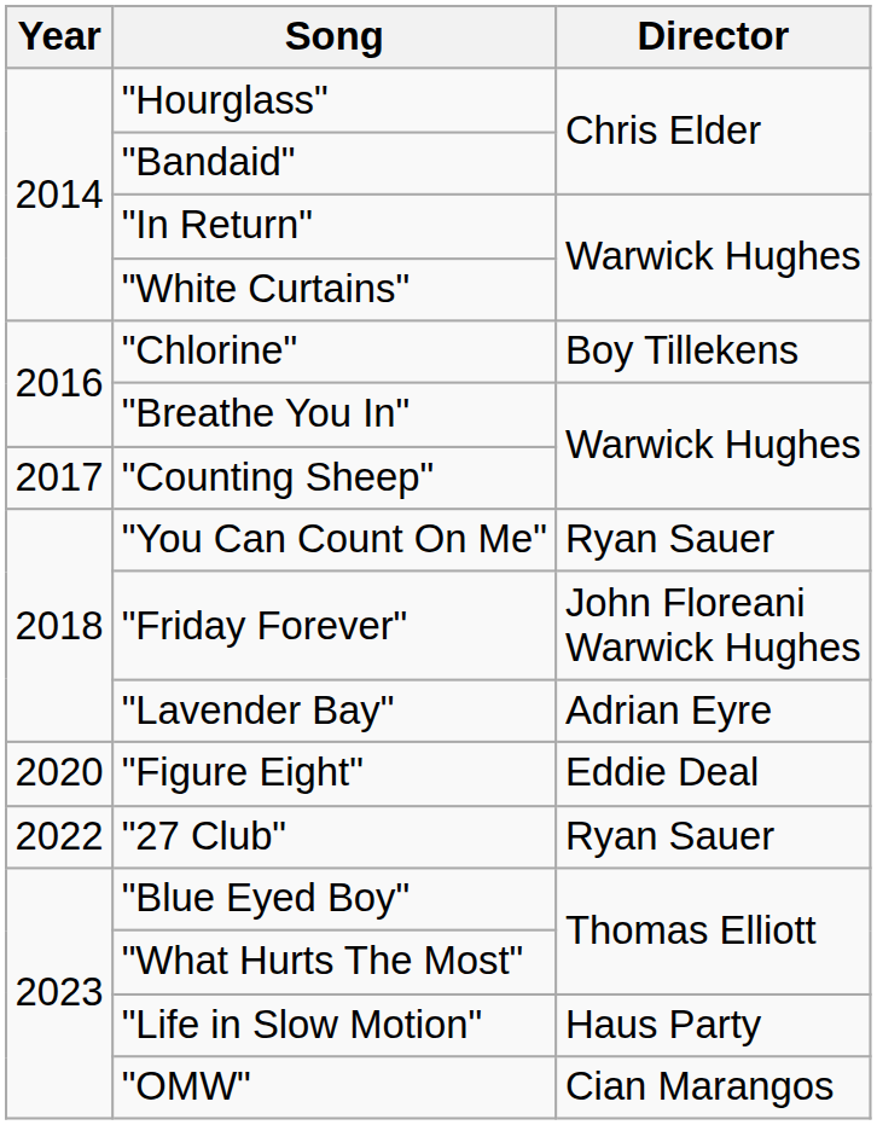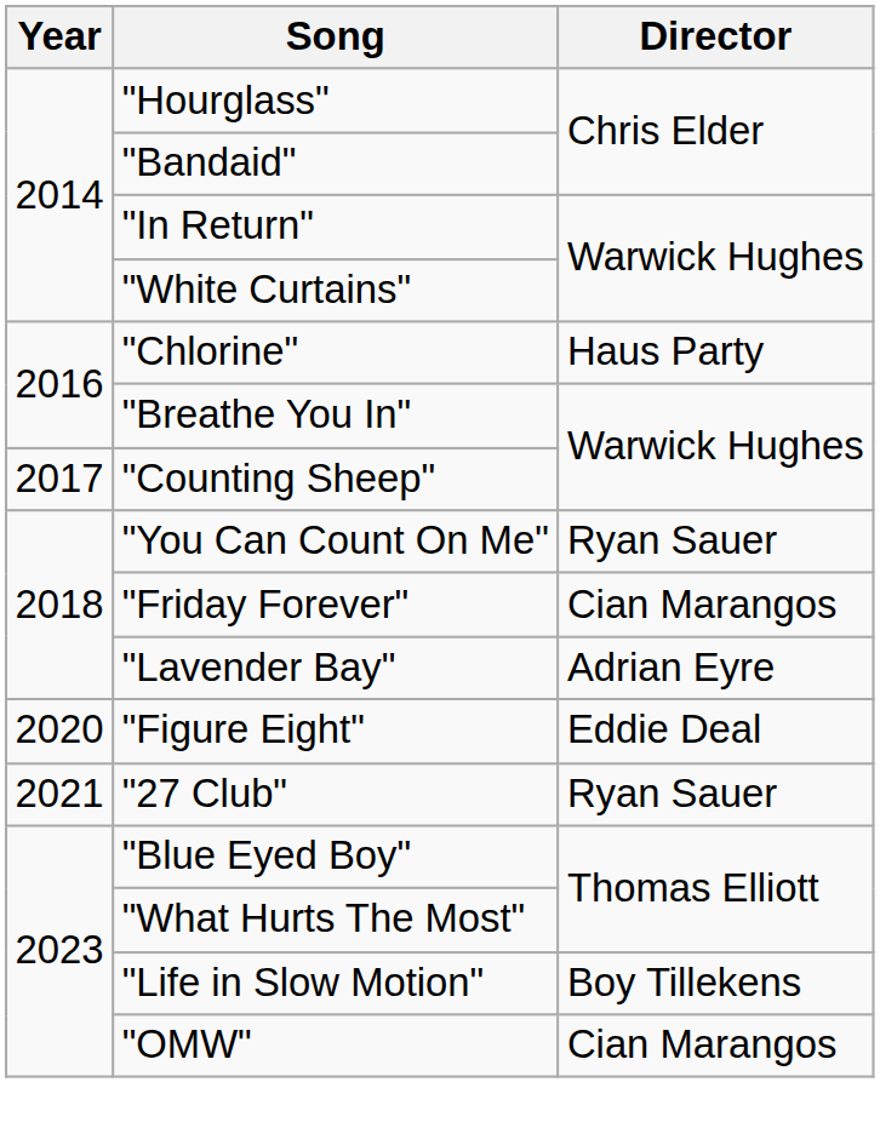 <table class="wikitable">
 <tr>
 <th><strong>Year</strong></th>
 <th>Song</th>
 <th>Director</th>
 </tr>
 <tr>
 <td rowspan="4">2014</td>
 <td>"Hourglass"</td>
 <td rowspan=2>Chris Elder</td>
 </tr>
 <tr>
 <td>"Bandaid"</td>
 </tr>
 <tr>
 <td>"In Return"</td>
 <td rowspan="2">Warwick Hughes</td>
 </tr>
 <tr>
 <td>"White Curtains"</td>
 </tr>
 <tr>
 <td rowspan="2">2016</td>
 <td>"Chlorine"</td>
-<td>Boy Tillekens</td>
+<td>Haus Party</td>
 </tr>
 <tr>
 <td>"Breathe You In"</td>
 <td rowspan="2">Warwick Hughes</td>
 </tr>
 <tr>
 <td>2017</td>
 <td>"Counting Sheep"</td>
 </tr>
 <tr>
 <td rowspan="3">2018</td>
 <td>"You Can Count On Me"</td>
 <td>Ryan Sauer</td>
 </tr>
 <tr>
 <td>"Friday Forever"</td>
-<td>John Floreani<br>Warwick Hughes</td>
+<td>Cian Marangos</td>
 </tr>
 <tr>
 <td>"Lavender Bay"</td>
 <td>Adrian Eyre</td>
 </tr>
 <tr>
 <td>2020</td>
 <td>"Figure Eight"</td>
 <td>Eddie Deal</td>
 </tr>
 <tr>
-<td>2022</td>
+<td>2021</td>
 <td>"27 Club"</td>
 <td>Ryan Sauer</td>
 </tr>
 <tr>
 <td rowspan="4">2023</td>
 <td>"Blue Eyed Boy"</td>
 <td rowspan="2">Thomas Elliott</td>
 </tr>
 <tr>
 <td>"What Hurts The Most"</td>
 </tr>
 <tr>
 <td>"Life in Slow Motion"</td>
-<td>Haus Party</td>
+<td>Boy Tillekens</td>
 </tr>
 <tr>
 <td>"OMW"</td>
 <td>Cian Marangos</td>
 </tr>
 </table>
